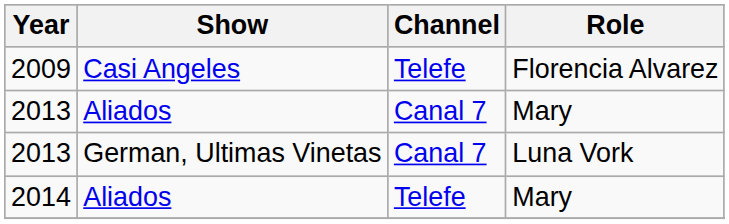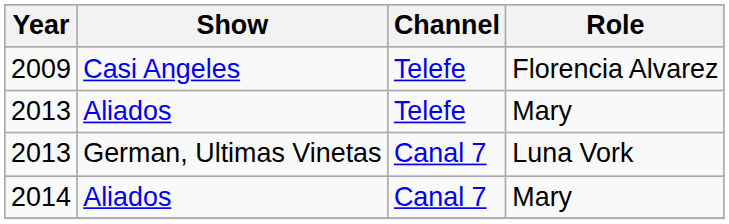 <table class="wikitable">
 <tr>
 <th>Year</th>
 <th>Show</th>
 <th>Channel</th>
 <th>Role</th>
 </tr>
 <tr>
 <td>2009</td>
 <td><a href='#'>Casi Angeles</a></td>
 <td><a href='#'>Telefe</a></td>
 <td>Florencia Alvarez</td>
 </tr>
 <tr>
 <td>2013</td>
 <td><a href='#'>Aliados</a></td>
-<td><a href='#'>Canal 7</a></td>
+<td><a href='#'>Telefe</a></td>
 <td>Mary</td>
 </tr>
 <tr>
 <td>2013</td>
 <td>German, Ultimas Vinetas</td>
 <td><a href='#'>Canal 7</a></td>
 <td>Luna Vork</td>
 </tr>
 <tr>
 <td>2014</td>
 <td><a href='#'>Aliados</a></td>
-<td><a href='#'>Telefe</a></td>
+<td><a href='#'>Canal 7</a></td>
 <td>Mary</td>
 </tr>
 <tr>
 </tr>
 </table>
